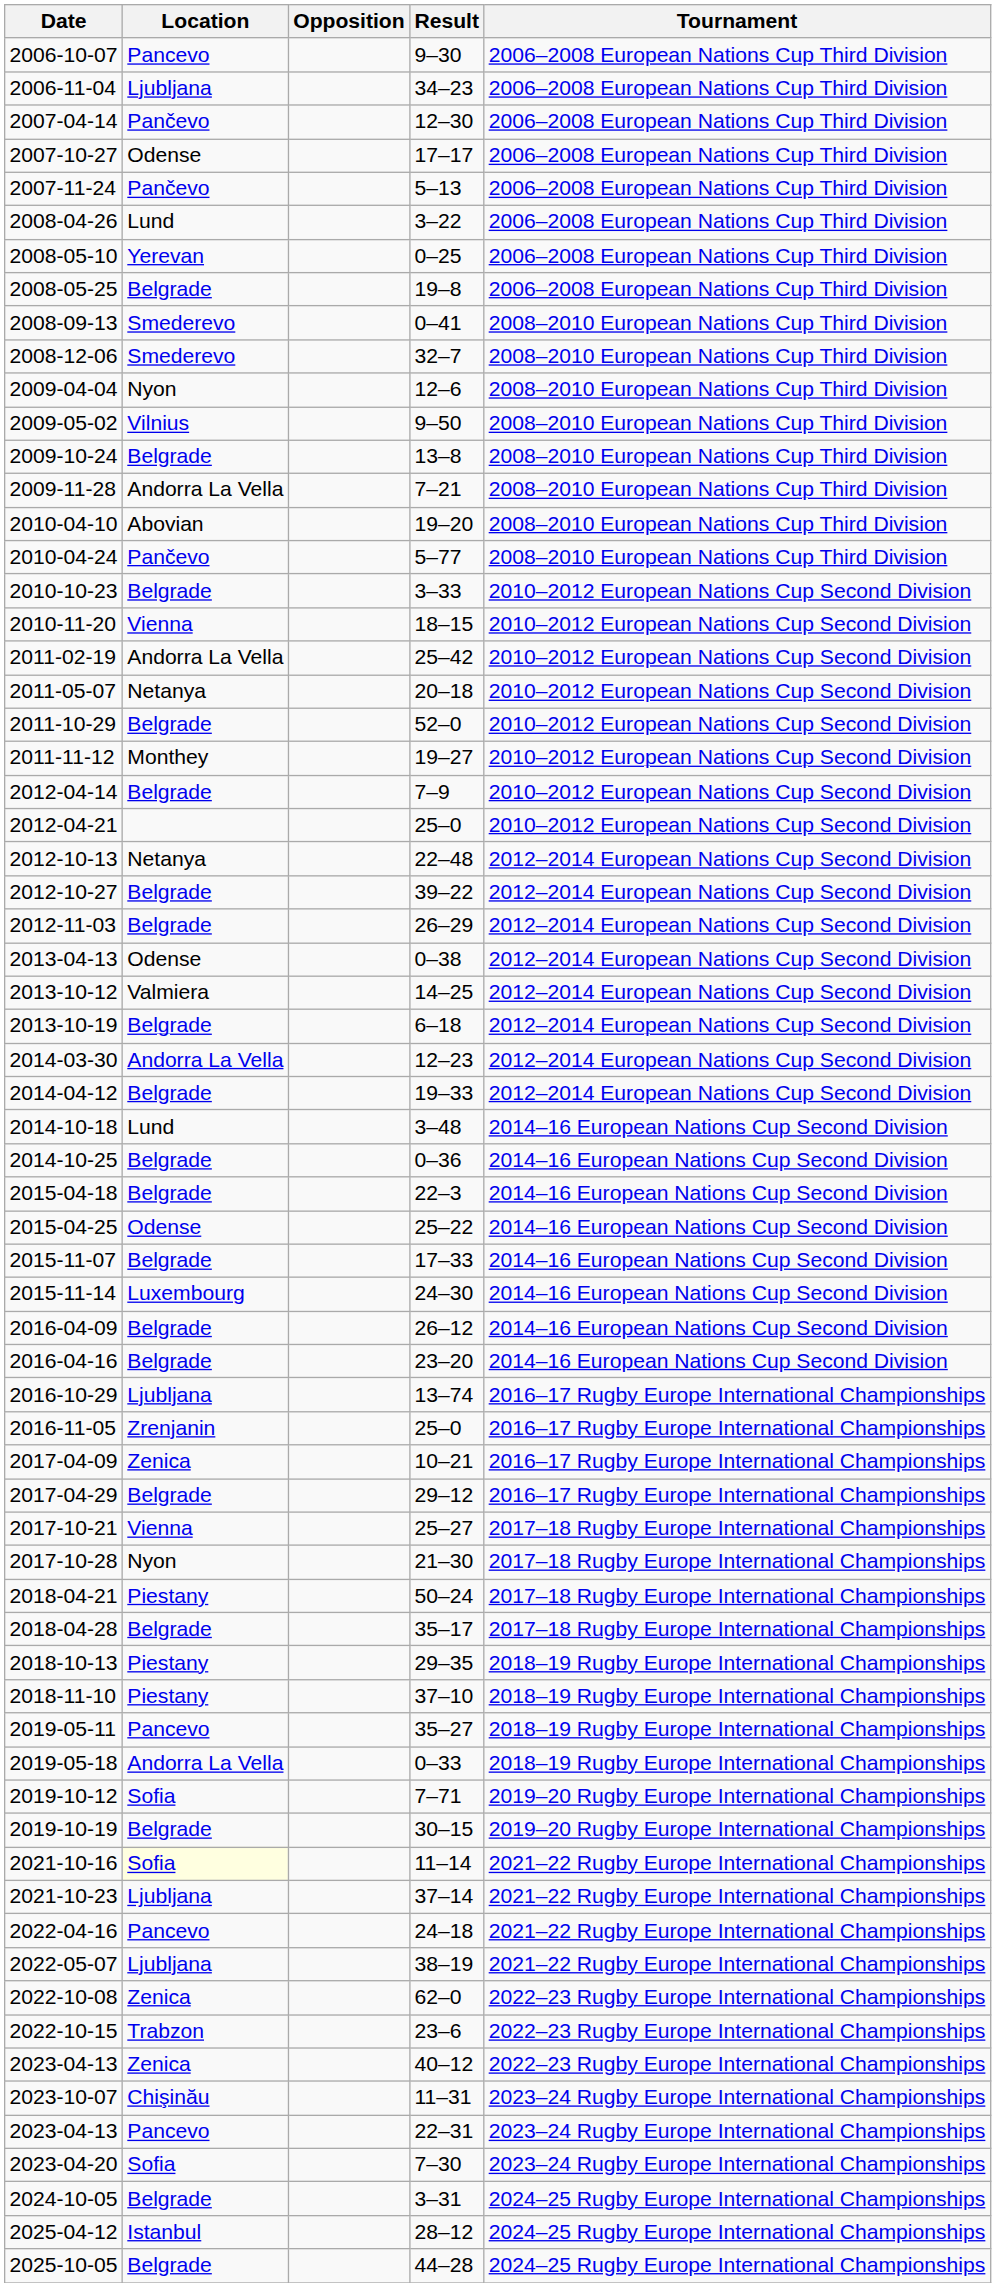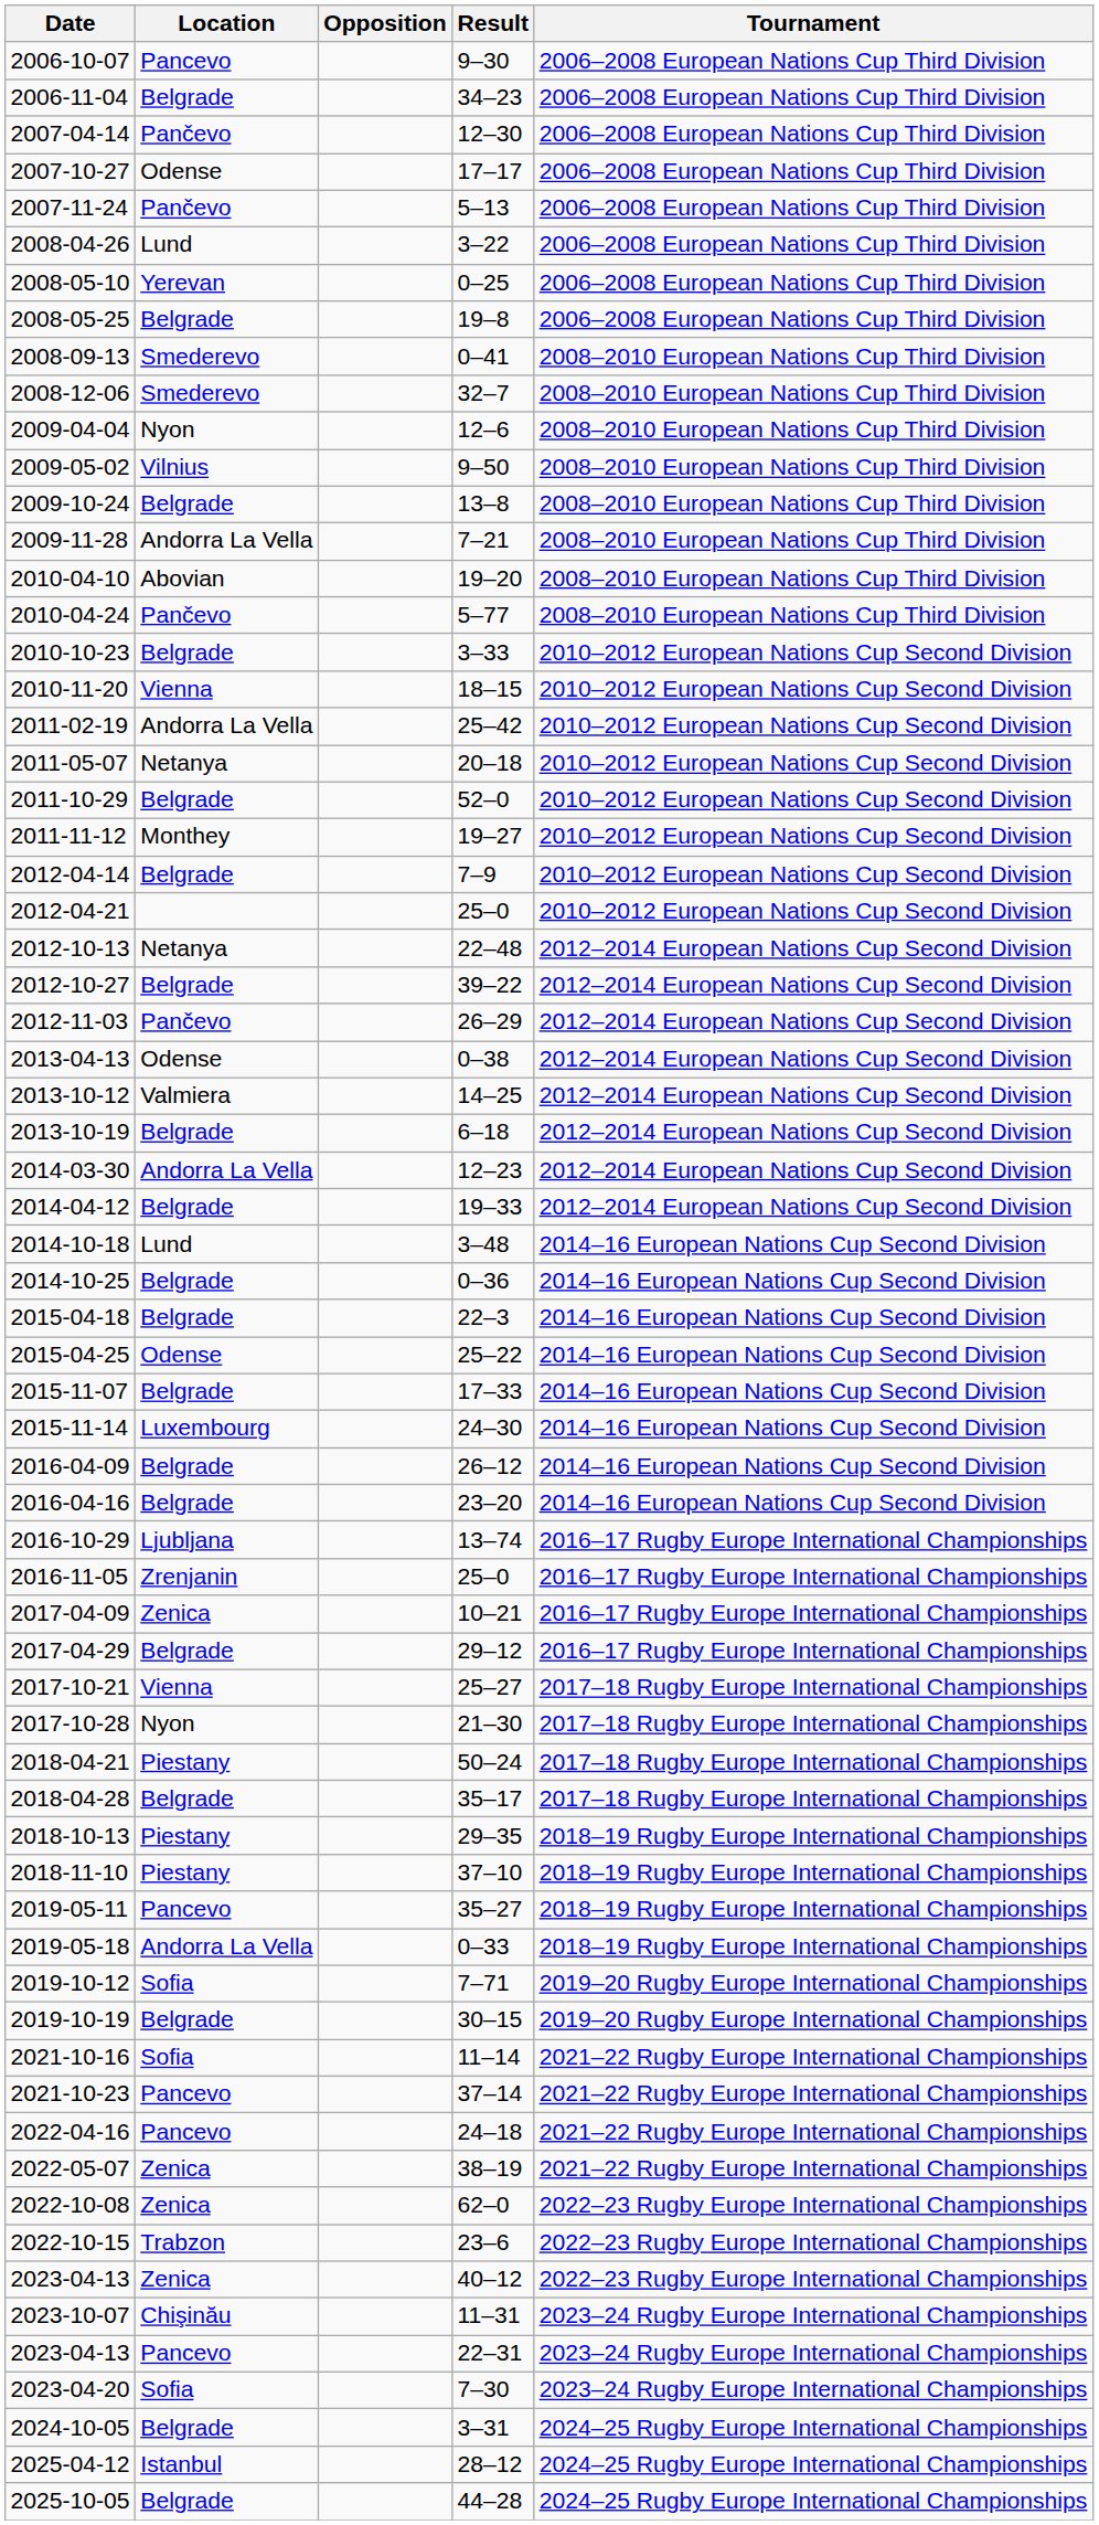 <table class="wikitable sortable" style="border:1px solid #CCCCCC">
 <tr align="left">
 <th>Date</th>
 <th>Location</th>
 <th>Opposition</th>
 <th>Result</th>
 <th>Tournament</th>
 </tr>
 <tr>
 <td>2006-10-07</td>
 <td><a href='#'>Pancevo</a></td>
 <td></td>
 <td>9–30</td>
 <td><a href='#'>2006–2008 European Nations Cup Third Division</a></td>
 </tr>
 <tr>
 <td>2006-11-04</td>
-<td><a href='#'>Ljubljana</a></td>
+<td><a href='#'>Belgrade</a></td>
 <td></td>
 <td>34–23</td>
 <td><a href='#'>2006–2008 European Nations Cup Third Division</a></td>
 </tr>
 <tr>
 <td>2007-04-14</td>
 <td><a href='#'>Pančevo</a></td>
 <td></td>
 <td>12–30</td>
 <td><a href='#'>2006–2008 European Nations Cup Third Division</a></td>
 </tr>
 <tr>
 <td>2007-10-27</td>
 <td>Odense</td>
 <td></td>
 <td>17–17</td>
 <td><a href='#'>2006–2008 European Nations Cup Third Division</a></td>
 </tr>
 <tr>
 <td>2007-11-24</td>
 <td><a href='#'>Pančevo</a></td>
 <td></td>
 <td>5–13</td>
 <td><a href='#'>2006–2008 European Nations Cup Third Division</a></td>
 </tr>
 <tr>
 <td>2008-04-26</td>
 <td>Lund</td>
 <td></td>
 <td>3–22</td>
 <td><a href='#'>2006–2008 European Nations Cup Third Division</a></td>
 </tr>
 <tr>
 <td>2008-05-10</td>
 <td><a href='#'>Yerevan</a></td>
 <td></td>
 <td>0–25</td>
 <td><a href='#'>2006–2008 European Nations Cup Third Division</a></td>
 </tr>
 <tr>
 <td>2008-05-25</td>
 <td><a href='#'>Belgrade</a></td>
 <td></td>
 <td>19–8</td>
 <td><a href='#'>2006–2008 European Nations Cup Third Division</a></td>
 </tr>
 <tr>
 <td>2008-09-13</td>
 <td><a href='#'>Smederevo</a></td>
 <td></td>
 <td>0–41</td>
 <td><a href='#'>2008–2010 European Nations Cup Third Division</a></td>
 </tr>
 <tr>
 <td>2008-12-06</td>
 <td><a href='#'>Smederevo</a></td>
 <td></td>
 <td>32–7</td>
 <td><a href='#'>2008–2010 European Nations Cup Third Division</a></td>
 </tr>
 <tr>
 <td>2009-04-04</td>
 <td>Nyon</td>
 <td></td>
 <td>12–6</td>
 <td><a href='#'>2008–2010 European Nations Cup Third Division</a></td>
 </tr>
 <tr>
 <td>2009-05-02</td>
 <td><a href='#'>Vilnius</a></td>
 <td></td>
 <td>9–50</td>
 <td><a href='#'>2008–2010 European Nations Cup Third Division</a></td>
 </tr>
 <tr>
 <td>2009-10-24</td>
 <td><a href='#'>Belgrade</a></td>
 <td></td>
 <td>13–8</td>
 <td><a href='#'>2008–2010 European Nations Cup Third Division</a></td>
 </tr>
 <tr>
 <td>2009-11-28</td>
 <td>Andorra La Vella</td>
 <td></td>
 <td>7–21</td>
 <td><a href='#'>2008–2010 European Nations Cup Third Division</a></td>
 </tr>
 <tr>
 <td>2010-04-10</td>
 <td>Abovian</td>
 <td></td>
 <td>19–20</td>
 <td><a href='#'>2008–2010 European Nations Cup Third Division</a></td>
 </tr>
 <tr>
 <td>2010-04-24</td>
 <td><a href='#'>Pančevo</a></td>
 <td></td>
 <td>5–77</td>
 <td><a href='#'>2008–2010 European Nations Cup Third Division</a></td>
 </tr>
 <tr>
 <td>2010-10-23</td>
 <td><a href='#'>Belgrade</a></td>
 <td></td>
 <td>3–33</td>
 <td><a href='#'>2010–2012 European Nations Cup Second Division</a></td>
 </tr>
 <tr>
 <td>2010-11-20</td>
 <td><a href='#'>Vienna</a></td>
 <td></td>
 <td>18–15</td>
 <td><a href='#'>2010–2012 European Nations Cup Second Division</a></td>
 </tr>
 <tr>
 <td>2011-02-19</td>
 <td>Andorra La Vella</td>
 <td></td>
 <td>25–42</td>
 <td><a href='#'>2010–2012 European Nations Cup Second Division</a></td>
 </tr>
 <tr>
 <td>2011-05-07</td>
 <td>Netanya</td>
 <td></td>
 <td>20–18</td>
 <td><a href='#'>2010–2012 European Nations Cup Second Division</a></td>
 </tr>
 <tr>
 <td>2011-10-29</td>
 <td><a href='#'>Belgrade</a></td>
 <td></td>
 <td>52–0</td>
 <td><a href='#'>2010–2012 European Nations Cup Second Division</a></td>
 </tr>
 <tr>
 <td>2011-11-12</td>
 <td>Monthey</td>
 <td></td>
 <td>19–27</td>
 <td><a href='#'>2010–2012 European Nations Cup Second Division</a></td>
 </tr>
 <tr>
 <td>2012-04-14</td>
 <td><a href='#'>Belgrade</a></td>
 <td></td>
 <td>7–9</td>
 <td><a href='#'>2010–2012 European Nations Cup Second Division</a></td>
 </tr>
 <tr>
 <td>2012-04-21</td>
 <td></td>
 <td></td>
 <td>25–0</td>
 <td><a href='#'>2010–2012 European Nations Cup Second Division</a></td>
 </tr>
 <tr>
 <td>2012-10-13</td>
 <td>Netanya</td>
 <td></td>
 <td>22–48</td>
 <td><a href='#'>2012–2014 European Nations Cup Second Division</a></td>
 </tr>
 <tr>
 <td>2012-10-27</td>
 <td><a href='#'>Belgrade</a></td>
 <td></td>
 <td>39–22</td>
 <td><a href='#'>2012–2014 European Nations Cup Second Division</a></td>
 </tr>
 <tr>
 <td>2012-11-03</td>
-<td><a href='#'>Belgrade</a></td>
+<td><a href='#'>Pančevo</a></td>
 <td></td>
 <td>26–29</td>
 <td><a href='#'>2012–2014 European Nations Cup Second Division</a></td>
 </tr>
 <tr>
 <td>2013-04-13</td>
 <td>Odense</td>
 <td></td>
 <td>0–38</td>
 <td><a href='#'>2012–2014 European Nations Cup Second Division</a></td>
 </tr>
 <tr>
 <td>2013-10-12</td>
 <td>Valmiera</td>
 <td></td>
 <td>14–25</td>
 <td><a href='#'>2012–2014 European Nations Cup Second Division</a></td>
 </tr>
 <tr>
 <td>2013-10-19</td>
 <td><a href='#'>Belgrade</a></td>
 <td></td>
 <td>6–18</td>
 <td><a href='#'>2012–2014 European Nations Cup Second Division</a></td>
 </tr>
 <tr>
 <td>2014-03-30</td>
 <td><a href='#'>Andorra La Vella</a></td>
 <td></td>
 <td>12–23</td>
 <td><a href='#'>2012–2014 European Nations Cup Second Division</a></td>
 </tr>
 <tr>
 <td>2014-04-12</td>
 <td><a href='#'>Belgrade</a></td>
 <td></td>
 <td>19–33</td>
 <td><a href='#'>2012–2014 European Nations Cup Second Division</a></td>
 </tr>
 <tr>
 <td>2014-10-18</td>
 <td>Lund</td>
 <td></td>
 <td>3–48</td>
 <td><a href='#'>2014–16 European Nations Cup Second Division</a></td>
 </tr>
 <tr>
 <td>2014-10-25</td>
 <td><a href='#'>Belgrade</a></td>
 <td></td>
 <td>0–36</td>
 <td><a href='#'>2014–16 European Nations Cup Second Division</a></td>
 </tr>
 <tr>
 <td>2015-04-18</td>
 <td><a href='#'>Belgrade</a></td>
 <td></td>
 <td>22–3</td>
 <td><a href='#'>2014–16 European Nations Cup Second Division</a></td>
 </tr>
 <tr>
 <td>2015-04-25</td>
 <td><a href='#'>Odense</a></td>
 <td></td>
 <td>25–22</td>
 <td><a href='#'>2014–16 European Nations Cup Second Division</a></td>
 </tr>
 <tr>
 <td>2015-11-07</td>
 <td><a href='#'>Belgrade</a></td>
 <td></td>
 <td>17–33</td>
 <td><a href='#'>2014–16 European Nations Cup Second Division</a></td>
 </tr>
 <tr>
 <td>2015-11-14</td>
 <td><a href='#'>Luxembourg</a></td>
 <td></td>
 <td>24–30</td>
 <td><a href='#'>2014–16 European Nations Cup Second Division</a></td>
 </tr>
 <tr>
 <td>2016-04-09</td>
 <td><a href='#'>Belgrade</a></td>
 <td></td>
 <td>26–12</td>
 <td><a href='#'>2014–16 European Nations Cup Second Division</a></td>
 </tr>
 <tr>
 <td>2016-04-16</td>
 <td><a href='#'>Belgrade</a></td>
 <td></td>
 <td>23–20</td>
 <td><a href='#'>2014–16 European Nations Cup Second Division</a></td>
 </tr>
 <tr>
 <td>2016-10-29</td>
 <td><a href='#'>Ljubljana</a></td>
 <td></td>
 <td>13–74</td>
 <td><a href='#'>2016–17 Rugby Europe International Championships</a></td>
 </tr>
 <tr>
 <td>2016-11-05</td>
 <td><a href='#'>Zrenjanin</a></td>
 <td></td>
 <td>25–0</td>
 <td><a href='#'>2016–17 Rugby Europe International Championships</a></td>
 </tr>
 <tr>
 <td>2017-04-09</td>
 <td><a href='#'>Zenica</a></td>
 <td></td>
 <td>10–21</td>
 <td><a href='#'>2016–17 Rugby Europe International Championships</a></td>
 </tr>
 <tr>
 <td>2017-04-29</td>
 <td><a href='#'>Belgrade</a></td>
 <td></td>
 <td>29–12</td>
 <td><a href='#'>2016–17 Rugby Europe International Championships</a></td>
 </tr>
 <tr>
 <td>2017-10-21</td>
 <td><a href='#'>Vienna</a></td>
 <td></td>
 <td>25–27</td>
 <td><a href='#'>2017–18 Rugby Europe International Championships</a></td>
 </tr>
 <tr>
 <td>2017-10-28</td>
 <td>Nyon</td>
 <td></td>
 <td>21–30</td>
 <td><a href='#'>2017–18 Rugby Europe International Championships</a></td>
 </tr>
 <tr>
 <td>2018-04-21</td>
 <td><a href='#'>Piestany</a></td>
 <td></td>
 <td>50–24</td>
 <td><a href='#'>2017–18 Rugby Europe International Championships</a></td>
 </tr>
 <tr>
 <td>2018-04-28</td>
 <td><a href='#'>Belgrade</a></td>
 <td></td>
 <td>35–17</td>
 <td><a href='#'>2017–18 Rugby Europe International Championships</a></td>
 </tr>
 <tr>
 <td>2018-10-13</td>
 <td><a href='#'>Piestany</a></td>
 <td></td>
 <td>29–35</td>
 <td><a href='#'>2018–19 Rugby Europe International Championships</a></td>
 </tr>
 <tr>
 <td>2018-11-10</td>
 <td><a href='#'>Piestany</a></td>
 <td></td>
 <td>37–10</td>
 <td><a href='#'>2018–19 Rugby Europe International Championships</a></td>
 </tr>
 <tr>
 <td>2019-05-11</td>
 <td><a href='#'>Pancevo</a></td>
 <td></td>
 <td>35–27</td>
 <td><a href='#'>2018–19 Rugby Europe International Championships</a></td>
 </tr>
 <tr>
 <td>2019-05-18</td>
 <td><a href='#'>Andorra La Vella</a></td>
 <td></td>
 <td>0–33</td>
 <td><a href='#'>2018–19 Rugby Europe International Championships</a></td>
 </tr>
 <tr>
 <td>2019-10-12</td>
 <td><a href='#'>Sofia</a></td>
 <td></td>
 <td>7–71</td>
 <td><a href='#'>2019–20 Rugby Europe International Championships</a></td>
 </tr>
 <tr>
 <td>2019-10-19</td>
 <td><a href='#'>Belgrade</a></td>
 <td></td>
 <td>30–15</td>
 <td><a href='#'>2019–20 Rugby Europe International Championships</a></td>
 </tr>
 <tr>
 <td>2021-10-16</td>
-<td style="background: lightyellow;"><a href='#'>Sofia</a></td>
+<td><a href='#'>Sofia</a></td>
 <td></td>
 <td>11–14</td>
 <td><a href='#'>2021–22 Rugby Europe International Championships</a></td>
 </tr>
 <tr>
 <td>2021-10-23</td>
-<td><a href='#'>Ljubljana</a></td>
+<td><a href='#'>Pancevo</a></td>
 <td></td>
 <td>37–14</td>
 <td><a href='#'>2021–22 Rugby Europe International Championships</a></td>
 </tr>
 <tr>
 <td>2022-04-16</td>
 <td><a href='#'>Pancevo</a></td>
 <td></td>
 <td>24–18</td>
 <td><a href='#'>2021–22 Rugby Europe International Championships</a></td>
 </tr>
 <tr>
 <td>2022-05-07</td>
-<td><a href='#'>Ljubljana</a></td>
+<td><a href='#'>Zenica</a></td>
 <td></td>
 <td>38–19</td>
 <td><a href='#'>2021–22 Rugby Europe International Championships</a></td>
 </tr>
 <tr>
 <td>2022-10-08</td>
 <td><a href='#'>Zenica</a></td>
 <td></td>
 <td>62–0</td>
 <td><a href='#'>2022–23 Rugby Europe International Championships</a></td>
 </tr>
 <tr>
 <td>2022-10-15</td>
 <td><a href='#'>Trabzon</a></td>
 <td></td>
 <td>23–6</td>
 <td><a href='#'>2022–23 Rugby Europe International Championships</a></td>
 </tr>
 <tr>
 <td>2023-04-13</td>
 <td><a href='#'>Zenica</a></td>
 <td></td>
 <td>40–12</td>
 <td><a href='#'>2022–23 Rugby Europe International Championships</a></td>
 </tr>
 <tr>
 <td>2023-10-07</td>
 <td><a href='#'>Chişinău</a></td>
 <td></td>
 <td>11–31</td>
 <td><a href='#'>2023–24 Rugby Europe International Championships</a></td>
 </tr>
 <tr>
 <td>2023-04-13</td>
 <td><a href='#'>Pancevo</a></td>
 <td></td>
 <td>22–31</td>
 <td><a href='#'>2023–24 Rugby Europe International Championships</a></td>
 </tr>
 <tr>
 <td>2023-04-20</td>
 <td><a href='#'>Sofia</a></td>
 <td></td>
 <td>7–30</td>
 <td><a href='#'>2023–24 Rugby Europe International Championships</a></td>
 </tr>
 <tr>
 <td>2024-10-05</td>
 <td><a href='#'>Belgrade</a></td>
 <td></td>
 <td>3–31</td>
 <td><a href='#'>2024–25 Rugby Europe International Championships</a></td>
 </tr>
 <tr>
 <td>2025-04-12</td>
 <td><a href='#'>Istanbul</a></td>
 <td></td>
 <td>28–12</td>
 <td><a href='#'>2024–25 Rugby Europe International Championships</a></td>
 </tr>
 <tr>
 <td>2025-10-05</td>
 <td><a href='#'>Belgrade</a></td>
 <td></td>
 <td>44–28</td>
 <td><a href='#'>2024–25 Rugby Europe International Championships</a></td>
 </tr>
 </table>
